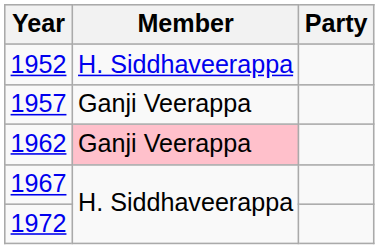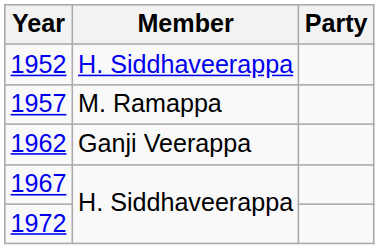 <table class="wikitable">
 <tr>
 <th>Year</th>
 <th>Member</th>
 <th colspan="2">Party</th>
 </tr>
 <tr>
 <td><a href='#'>1952</a></td>
 <td><a href='#'>H. Siddhaveerappa</a></td>
 <td></td>
 </tr>
 <tr>
 <td><a href='#'>1957</a></td>
-<td>Ganji Veerappa</td>
+<td>M. Ramappa</td>
 <td></td>
 </tr>
 <tr>
 <td><a href='#'>1962</a></td>
-<td style="background: pink;">Ganji Veerappa</td>
+<td>Ganji Veerappa</td>
 <td></td>
 </tr>
 <tr>
 <td><a href='#'>1967</a></td>
 <td rowspan="2">H. Siddhaveerappa</td>
 <td></td>
 </tr>
 <tr>
 <td><a href='#'>1972</a></td>
 <td></td>
 </tr>
 </table>
